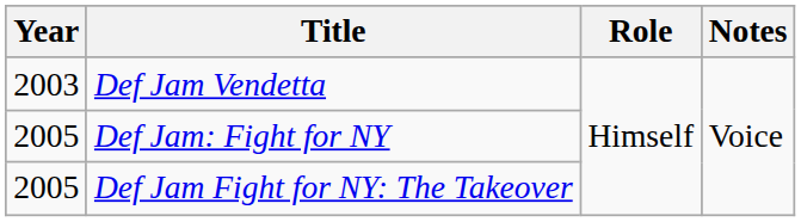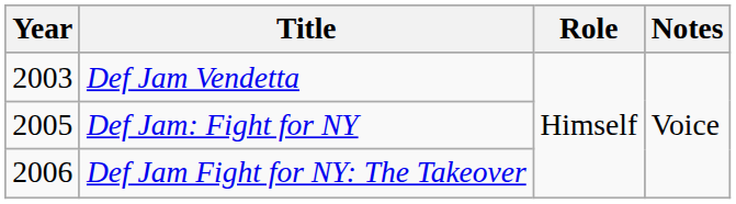 <table class="wikitable sortable">
 <tr>
 <th>Year</th>
 <th>Title</th>
 <th>Role</th>
 <th>Notes</th>
 </tr>
 <tr>
 <td>2003</td>
 <td><em><a href='#'>Def Jam Vendetta</a></em></td>
 <td rowspan="3">Himself</td>
 <td rowspan="3">Voice</td>
 </tr>
 <tr>
 <td>2005</td>
 <td><em><a href='#'>Def Jam: Fight for NY</a></em></td>
 </tr>
 <tr>
-<td>2005</td>
+<td>2006</td>
 <td><em><a href='#'>Def Jam Fight for NY: The Takeover</a></em></td>
 </tr>
 </table>
